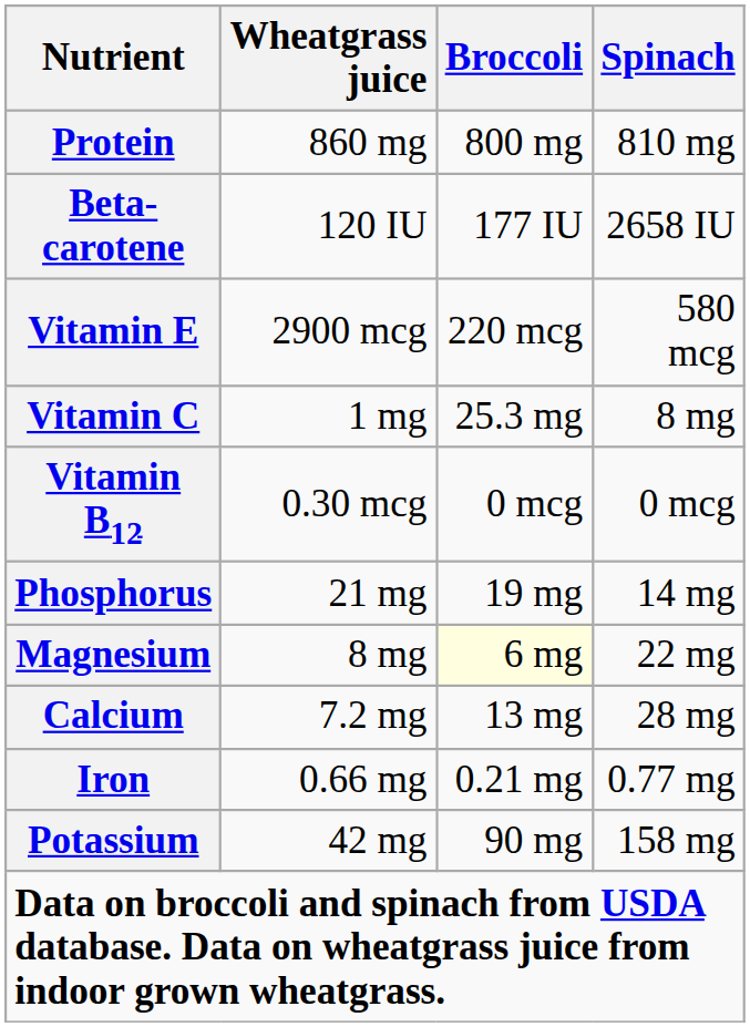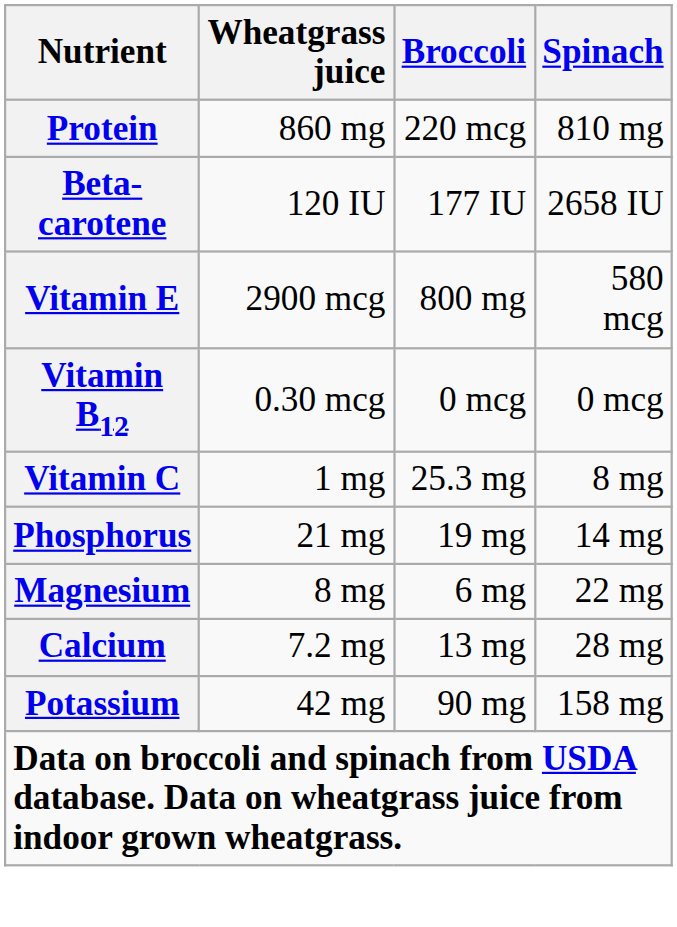 <table class="wikitable floatright" style="width:300px;">
 <tr>
 <th>Nutrient</th>
 <th style="text-align:right;">Wheatgrass juice</th>
 <th style="text-align:right;"><a href='#'>Broccoli</a></th>
 <th style="text-align:right;"><a href='#'>Spinach</a></th>
 </tr>
 <tr>
 <th style="width:33%;"><a href='#'>Protein</a></th>
 <td style="width:22%; text-align:right;">860 mg</td>
-<td style="width:22%; text-align:right;">800 mg</td>
+<td style="text-align:right;">220 mcg</td>
 <td style="width:22%; text-align:right;">810 mg</td>
 </tr>
 <tr>
 <th><a href='#'>Beta-carotene</a></th>
 <td style="text-align:right;">120 IU</td>
 <td style="text-align:right;">177 IU</td>
 <td style="text-align:right;">2658 IU</td>
 </tr>
 <tr>
 <th><a href='#'>Vitamin E</a></th>
 <td style="text-align:right;">2900 mcg</td>
-<td style="text-align:right;">220 mcg</td>
+<td style="width:22%; text-align:right;">800 mg</td>
 <td style="text-align:right;">580 mcg</td>
+</tr>
+<tr>
+<th><a href='#'>Vitamin B<sub>12</sub></a></th>
+<td style="text-align:right;">0.30 mcg</td>
+<td style="text-align:right;">0 mcg</td>
+<td style="text-align:right;">0 mcg</td>
 </tr>
 <tr>
 <th><a href='#'>Vitamin C</a></th>
 <td style="text-align:right;">1 mg</td>
 <td style="text-align:right;">25.3 mg</td>
 <td style="text-align:right;">8 mg</td>
-</tr>
-<tr>
-<th><a href='#'>Vitamin B<sub>12</sub></a></th>
-<td style="text-align:right;">0.30 mcg</td>
-<td style="text-align:right;">0 mcg</td>
-<td style="text-align:right;">0 mcg</td>
 </tr>
 <tr>
 <th><a href='#'>Phosphorus</a></th>
 <td style="text-align:right;">21 mg</td>
 <td style="text-align:right;">19 mg</td>
 <td style="text-align:right;">14 mg</td>
 </tr>
 <tr>
 <th><a href='#'>Magnesium</a></th>
 <td style="text-align:right;">8 mg</td>
-<td style="background: lightyellow; text-align:right;">6 mg</td>
+<td style="text-align:right;">6 mg</td>
 <td style="text-align:right;">22 mg</td>
 </tr>
 <tr>
 <th><a href='#'>Calcium</a></th>
 <td style="text-align:right;">7.2 mg</td>
 <td style="text-align:right;">13 mg</td>
 <td style="text-align:right;">28 mg</td>
-</tr>
-<tr>
-<th><a href='#'>Iron</a></th>
-<td style="text-align:right;">0.66 mg</td>
-<td style="text-align:right;">0.21 mg</td>
-<td style="text-align:right;">0.77 mg</td>
 </tr>
 <tr>
 <th><a href='#'>Potassium</a></th>
 <td style="text-align:right;">42 mg</td>
 <td style="text-align:right;">90 mg</td>
 <td style="text-align:right;">158 mg</td>
 </tr>
 <tr>
 <td colspan=4><strong>Data on broccoli and spinach from <a href='#'>USDA</a> database. Data on wheatgrass juice from indoor grown wheatgrass.</strong></td>
 </tr>
 </table>
